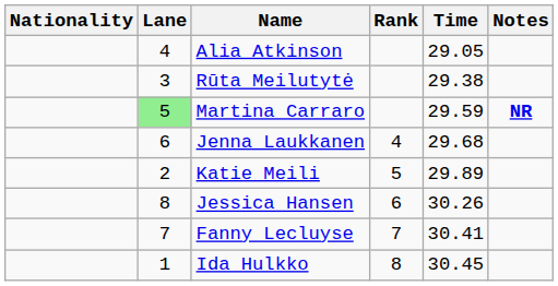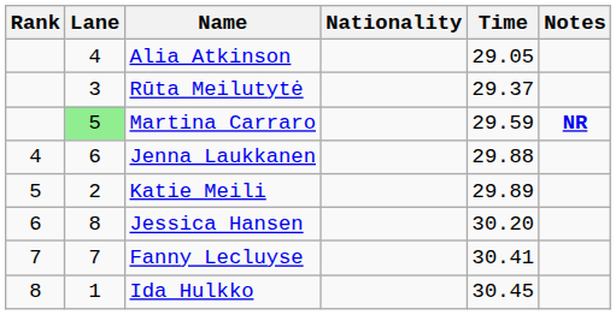 <table class="wikitable sortable" style="text-align:center">
 <tr>
-<th>Nationality</th>
+<th>Rank</th>
 <th>Lane</th>
 <th>Name</th>
-<th>Rank</th>
+<th>Nationality</th>
 <th>Time</th>
 <th>Notes</th>
 </tr>
 <tr>
-<td align=left></td>
+<td></td>
 <td>4</td>
 <td align=left><a href='#'>Alia Atkinson</a></td>
-<td></td>
+<td align=left></td>
 <td>29.05</td>
 <td></td>
 </tr>
 <tr>
-<td align=left></td>
+<td></td>
 <td>3</td>
 <td align=left><a href='#'>Rūta Meilutytė</a></td>
-<td></td>
-<td>29.38</td>
+<td align=left></td>
+<td>29.37</td>
 <td></td>
 </tr>
 <tr>
-<td align=left></td>
+<td></td>
 <td style="background: lightgreen;">5</td>
 <td align=left><a href='#'>Martina Carraro</a></td>
-<td></td>
+<td align=left></td>
 <td>29.59</td>
 <td><strong><a href='#'>NR</a></strong></td>
 </tr>
 <tr>
-<td align=left></td>
+<td>4</td>
 <td>6</td>
 <td align=left><a href='#'>Jenna Laukkanen</a></td>
-<td>4</td>
-<td>29.68</td>
+<td align=left></td>
+<td>29.88</td>
 <td></td>
 </tr>
 <tr>
-<td align=left></td>
+<td>5</td>
 <td>2</td>
 <td align=left><a href='#'>Katie Meili</a></td>
-<td>5</td>
+<td align=left></td>
 <td>29.89</td>
 <td></td>
 </tr>
 <tr>
-<td align=left></td>
+<td>6</td>
 <td>8</td>
 <td align=left><a href='#'>Jessica Hansen</a></td>
-<td>6</td>
-<td>30.26</td>
+<td align=left></td>
+<td>30.20</td>
 <td></td>
 </tr>
 <tr>
-<td align=left></td>
+<td>7</td>
 <td>7</td>
 <td align=left><a href='#'>Fanny Lecluyse</a></td>
-<td>7</td>
+<td align=left></td>
 <td>30.41</td>
 <td></td>
 </tr>
 <tr>
-<td align=left></td>
+<td>8</td>
 <td>1</td>
 <td align=left><a href='#'>Ida Hulkko</a></td>
-<td>8</td>
+<td align=left></td>
 <td>30.45</td>
 <td></td>
 </tr>
 </table>
